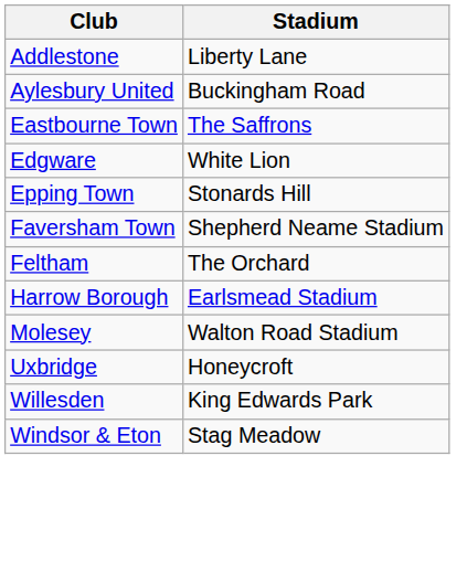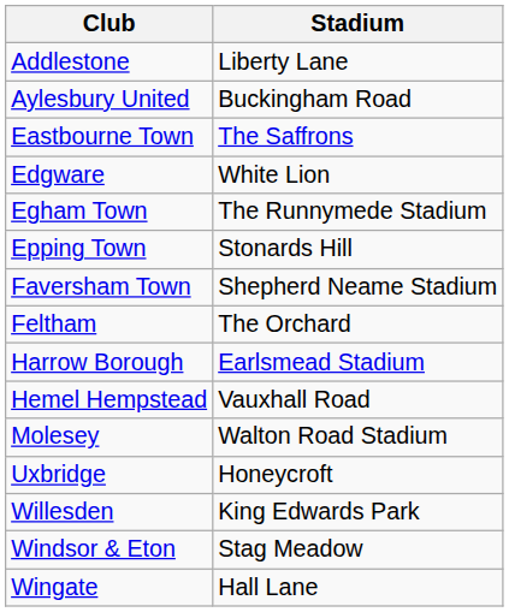 <table class="wikitable sortable">
 <tr>
 <th>Club</th>
 <th>Stadium</th>
 </tr>
 <tr>
 <td><a href='#'>Addlestone</a></td>
 <td>Liberty Lane</td>
 </tr>
 <tr>
 <td><a href='#'>Aylesbury United</a></td>
 <td>Buckingham Road</td>
 </tr>
 <tr>
 <td><a href='#'>Eastbourne Town</a></td>
 <td><a href='#'>The Saffrons</a></td>
 </tr>
 <tr>
 <td><a href='#'>Edgware</a></td>
 <td>White Lion</td>
 </tr>
 <tr>
+<td><a href='#'>Egham Town</a></td>
+<td>The Runnymede Stadium</td>
+</tr>
+<tr>
 <td><a href='#'>Epping Town</a></td>
 <td>Stonards Hill</td>
 </tr>
 <tr>
 <td><a href='#'>Faversham Town</a></td>
 <td>Shepherd Neame Stadium</td>
 </tr>
 <tr>
 <td><a href='#'>Feltham</a></td>
 <td>The Orchard</td>
 </tr>
 <tr>
 <td><a href='#'>Harrow Borough</a></td>
 <td><a href='#'>Earlsmead Stadium</a></td>
+</tr>
+<tr>
+<td><a href='#'>Hemel Hempstead</a></td>
+<td>Vauxhall Road</td>
 </tr>
 <tr>
 <td><a href='#'>Molesey</a></td>
 <td>Walton Road Stadium</td>
 </tr>
 <tr>
 <td><a href='#'>Uxbridge</a></td>
 <td>Honeycroft</td>
 </tr>
 <tr>
 <td><a href='#'>Willesden</a></td>
 <td>King Edwards Park</td>
 </tr>
 <tr>
 <td><a href='#'>Windsor & Eton</a></td>
 <td>Stag Meadow</td>
 </tr>
+<tr>
+<td><a href='#'>Wingate</a></td>
+<td>Hall Lane</td>
+</tr>
 </table>
